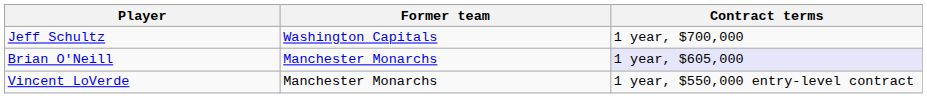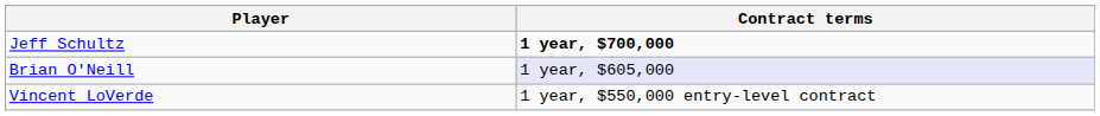 <table class="wikitable" style="width:100%;">
 <tr style="text-align:center; background:#ddd;">
 <th style="width:30%;">Player</th>
-<th style="width:36%;">Former team</th>
 <th style="width:34%;">Contract terms</th>
 </tr>
 <tr>
 <td><a href='#'>Jeff Schultz</a></td>
-<td><a href='#'>Washington Capitals</a></td>
-<td>1 year, $700,000</td>
+<td><strong>1 year, $700,000</strong></td>
 </tr>
 <tr>
 <td><a href='#'>Brian O'Neill</a></td>
-<td><a href='#'>Manchester Monarchs</a></td>
 <td style="background: lavender;">1 year, $605,000</td>
 </tr>
 <tr>
 <td><a href='#'>Vincent LoVerde</a></td>
-<td>Manchester Monarchs</td>
 <td>1 year, $550,000 entry-level contract</td>
 </tr>
 </table>
